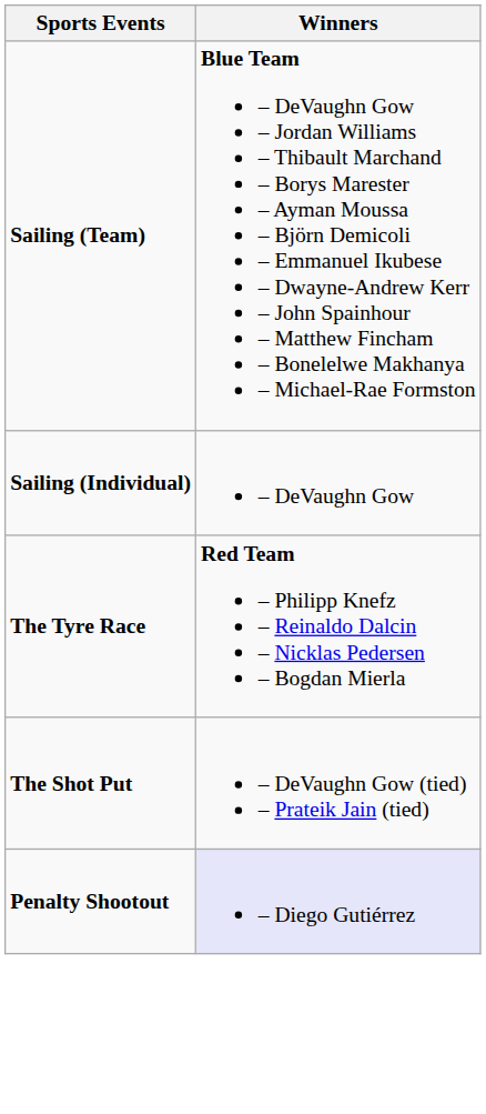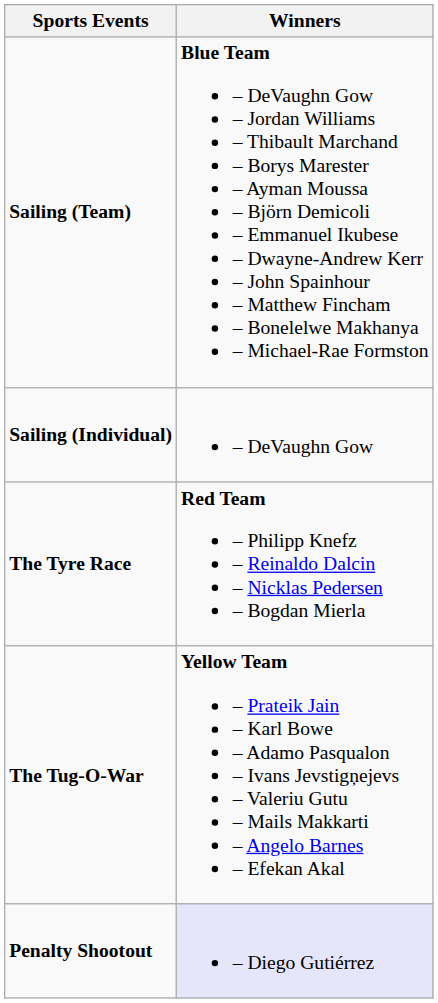 <table class="wikitable sortable" style="font-size:95%;">
 <tr>
 <th>Sports Events</th>
 <th>Winners</th>
 </tr>
 <tr>
 <td><strong>Sailing (Team)</strong></td>
 <td><strong>Blue Team</strong><br><ul><li><strong></strong> – DeVaughn Gow</li><li><strong></strong> – Jordan Williams</li><li><strong></strong> – Thibault Marchand</li><li><strong></strong> – Borys Marester</li><li><strong></strong> – Ayman Moussa</li><li><strong></strong> – Björn Demicoli</li><li><strong></strong> – Emmanuel Ikubese</li><li><strong></strong> – Dwayne-Andrew Kerr</li><li><strong></strong> – John Spainhour</li><li><strong></strong> – Matthew Fincham</li><li><strong></strong> – Bonelelwe Makhanya</li><li><strong></strong> – Michael-Rae Formston</li></ul></td>
 </tr>
 <tr>
 <td><strong>Sailing (Individual)</strong></td>
 <td><br><ul><li><strong></strong> – DeVaughn Gow</li></ul></td>
 </tr>
 <tr>
 <td><strong>The Tyre Race</strong></td>
 <td><strong>Red Team</strong><br><ul><li><strong></strong> – Philipp Knefz</li><li><strong></strong> – <a href='#'>Reinaldo Dalcin</a></li><li><strong></strong> – <a href='#'>Nicklas Pedersen</a></li><li><strong></strong> – Bogdan Mierla</li></ul></td>
 </tr>
 <tr>
-<td><strong>The Shot Put</strong></td>
-<td><br><ul><li><strong></strong> – DeVaughn Gow (tied)</li><li><strong></strong> – <a href='#'>Prateik Jain</a> (tied)</li></ul></td>
+<td><strong>The Tug-O-War</strong></td>
+<td><strong>Yellow Team</strong><br><ul><li><strong></strong> – <a href='#'>Prateik Jain</a></li><li><strong></strong> – Karl Bowe</li><li><strong></strong> – Adamo Pasqualon</li><li><strong></strong> – Ivans Jevstigņejevs</li><li><strong></strong> – Valeriu Gutu</li><li><strong></strong> – Mails Makkarti</li><li><strong></strong> – <a href='#'>Angelo Barnes</a></li><li><strong></strong> – Efekan Akal</li></ul></td>
 </tr>
 <tr>
 <td><strong>Penalty Shootout</strong></td>
 <td style="background: lavender;"><br><ul><li><strong></strong> – Diego Gutiérrez</li></ul></td>
 </tr>
 </table>
